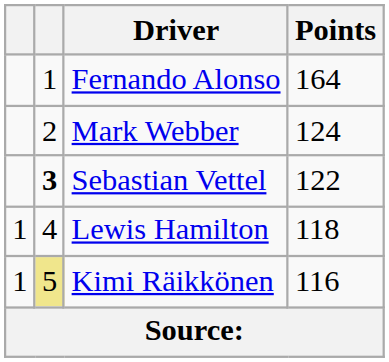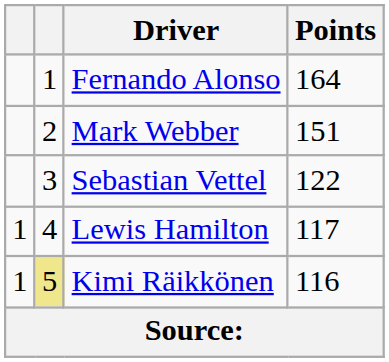 <table class="wikitable" style="font-size: 85%;">
 <tr>
 <th></th>
 <th></th>
 <th>Driver</th>
 <th>Points</th>
 </tr>
 <tr>
 <td align="left"></td>
 <td align="center">1</td>
 <td> <a href='#'>Fernando Alonso</a></td>
 <td align="left">164</td>
 </tr>
 <tr>
 <td align="left"></td>
 <td align="center">2</td>
 <td> <a href='#'>Mark Webber</a></td>
-<td align="left">124</td>
+<td align="left">151</td>
 </tr>
 <tr>
 <td align="left"></td>
-<td align="center"><strong>3</strong></td>
+<td align="center">3</td>
 <td> <a href='#'>Sebastian Vettel</a></td>
 <td align="left">122</td>
 </tr>
 <tr>
 <td align="left"> 1</td>
 <td align="center">4</td>
 <td> <a href='#'>Lewis Hamilton</a></td>
-<td align="left">118</td>
+<td align="left">117</td>
 </tr>
 <tr>
 <td align="left"> 1</td>
 <td align="center" style="background: khaki;">5</td>
 <td> <a href='#'>Kimi Räikkönen</a></td>
 <td align="left">116</td>
 </tr>
 <tr>
 <th colspan=4>Source: </th>
 </tr>
 </table>
